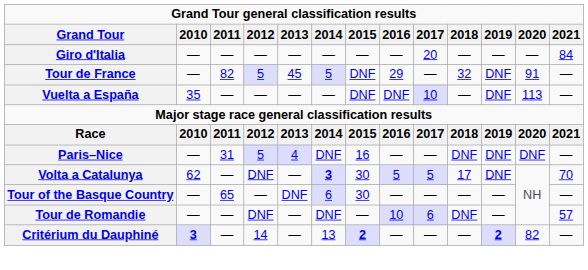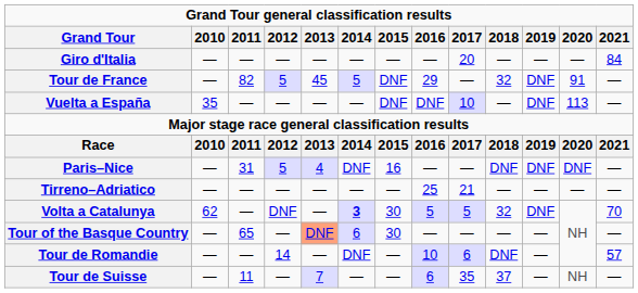 <table class="wikitable plainrowheaders">
 <tr>
 <td colspan="13" align="center"><strong>Grand Tour general classification results</strong></td>
 </tr>
 <tr>
 <th scope="col"><a href='#'>Grand Tour</a></th>
 <th scope="col">2010</th>
 <th scope="col">2011</th>
 <th scope="col">2012</th>
 <th scope="col">2013</th>
 <th scope="col">2014</th>
 <th scope="col">2015</th>
 <th scope="col">2016</th>
 <th scope="col">2017</th>
 <th scope="col">2018</th>
 <th scope="col">2019</th>
 <th scope="col">2020</th>
 <th scope="col">2021</th>
 </tr>
 <tr style="text-align:center;">
 <th scope="row"> <a href='#'>Giro d'Italia</a></th>
 <td>—</td>
 <td>—</td>
 <td>—</td>
 <td>—</td>
 <td>—</td>
 <td>—</td>
 <td>—</td>
 <td><a href='#'>20</a></td>
 <td>—</td>
 <td>—</td>
 <td>—</td>
 <td><a href='#'>84</a></td>
 </tr>
 <tr style="text-align:center;">
 <th scope="row"> <a href='#'>Tour de France</a></th>
 <td>—</td>
 <td><a href='#'>82</a></td>
 <td style="background:#ddf;"><a href='#'>5</a></td>
 <td><a href='#'>45</a></td>
 <td style="background:#ddf;"><a href='#'>5</a></td>
 <td><a href='#'>DNF</a></td>
 <td><a href='#'>29</a></td>
 <td>—</td>
 <td><a href='#'>32</a></td>
 <td><a href='#'>DNF</a></td>
 <td><a href='#'>91</a></td>
 <td>—</td>
 </tr>
 <tr style="text-align:center;">
 <th scope="row"> <a href='#'>Vuelta a España</a></th>
 <td><a href='#'>35</a></td>
 <td>—</td>
 <td>—</td>
 <td>—</td>
 <td>—</td>
 <td><a href='#'>DNF</a></td>
 <td><a href='#'>DNF</a></td>
 <td style="background:#ddf;"><a href='#'>10</a></td>
 <td>—</td>
 <td><a href='#'>DNF</a></td>
 <td><a href='#'>113</a></td>
 <td>—</td>
 </tr>
 <tr>
 <td colspan="13" align="center"><strong>Major stage race general classification results</strong></td>
 </tr>
 <tr>
 <th scope="col">Race</th>
 <th scope="col">2010</th>
 <th scope="col">2011</th>
 <th scope="col">2012</th>
 <th scope="col">2013</th>
 <th scope="col">2014</th>
 <th scope="col">2015</th>
 <th scope="col">2016</th>
 <th scope="col">2017</th>
 <th scope="col">2018</th>
 <th scope="col">2019</th>
 <th scope="col">2020</th>
 <th scope="col">2021</th>
 </tr>
 <tr style="text-align:center;">
 <th scope="row"> <a href='#'>Paris–Nice</a></th>
 <td>—</td>
 <td><a href='#'>31</a></td>
 <td style="background:#ddf;"><a href='#'>5</a></td>
 <td style="background:#ddf;"><a href='#'>4</a></td>
 <td><a href='#'>DNF</a></td>
 <td><a href='#'>16</a></td>
 <td>—</td>
 <td>—</td>
 <td><a href='#'>DNF</a></td>
 <td><a href='#'>DNF</a></td>
 <td><a href='#'>DNF</a></td>
 <td>—</td>
 </tr>
 <tr style="text-align:center;">
+<th scope="row"> <a href='#'>Tirreno–Adriatico</a></th>
+<td>—</td>
+<td>—</td>
+<td>—</td>
+<td>—</td>
+<td>—</td>
+<td>—</td>
+<td><a href='#'>25</a></td>
+<td><a href='#'>21</a></td>
+<td>—</td>
+<td>—</td>
+<td>—</td>
+<td>—</td>
+</tr>
+<tr style="text-align:center;">
 <th scope="row"> <a href='#'>Volta a Catalunya</a></th>
 <td><a href='#'>62</a></td>
 <td>—</td>
 <td><a href='#'>DNF</a></td>
 <td>—</td>
 <td style="background:#ddf;"><a href='#'><strong>3</strong></a></td>
 <td><a href='#'>30</a></td>
 <td style="background:#ddf;"><a href='#'>5</a></td>
 <td style="background:#ddf;"><a href='#'>5</a></td>
-<td><a href='#'>17</a></td>
+<td><a href='#'>32</a></td>
 <td><a href='#'>DNF</a></td>
 <td style="color:#4d4d4d;" rowspan=3>NH</td>
 <td><a href='#'>70</a></td>
 </tr>
 <tr style="text-align:center;">
 <th scope="row"> <a href='#'>Tour of the Basque Country</a></th>
 <td>—</td>
 <td><a href='#'>65</a></td>
 <td>—</td>
-<td><a href='#'>DNF</a></td>
+<td style="background: lightsalmon;"><a href='#'>DNF</a></td>
 <td style="background:#ddf;"><a href='#'>6</a></td>
 <td><a href='#'>30</a></td>
 <td>—</td>
 <td>—</td>
 <td>—</td>
 <td>—</td>
 <td>—</td>
 </tr>
 <tr style="text-align:center;">
 <th scope="row"> <a href='#'>Tour de Romandie</a></th>
 <td>—</td>
 <td>—</td>
-<td><a href='#'>DNF</a></td>
+<td><a href='#'>14</a></td>
 <td>—</td>
 <td><a href='#'>DNF</a></td>
 <td>—</td>
 <td style="background:#ddf;"><a href='#'>10</a></td>
 <td style="background:#ddf;"><a href='#'>6</a></td>
 <td><a href='#'>DNF</a></td>
 <td>—</td>
 <td><a href='#'>57</a></td>
 </tr>
 <tr style="text-align:center;">
-<th scope="row"> <a href='#'>Critérium du Dauphiné</a></th>
-<td style="background:#ddf;"><a href='#'><strong>3</strong></a></td>
+<th scope="row"> <a href='#'>Tour de Suisse</a></th>
 <td>—</td>
-<td><a href='#'>14</a></td>
+<td><a href='#'>11</a></td>
 <td>—</td>
-<td><a href='#'>13</a></td>
-<td style="background:#ddf;"><a href='#'><strong>2</strong></a></td>
+<td style="background:#ddf;"><a href='#'>7</a></td>
 <td>—</td>
 <td>—</td>
+<td style="background:#ddf;"><a href='#'>6</a></td>
+<td><a href='#'>35</a></td>
+<td><a href='#'>37</a></td>
 <td>—</td>
-<td style="background:#ddf;"><a href='#'><strong>2</strong></a></td>
-<td><a href='#'>82</a></td>
+<td style="color:#4d4d4d;">NH</td>
 <td>—</td>
 </tr>
 </table>
